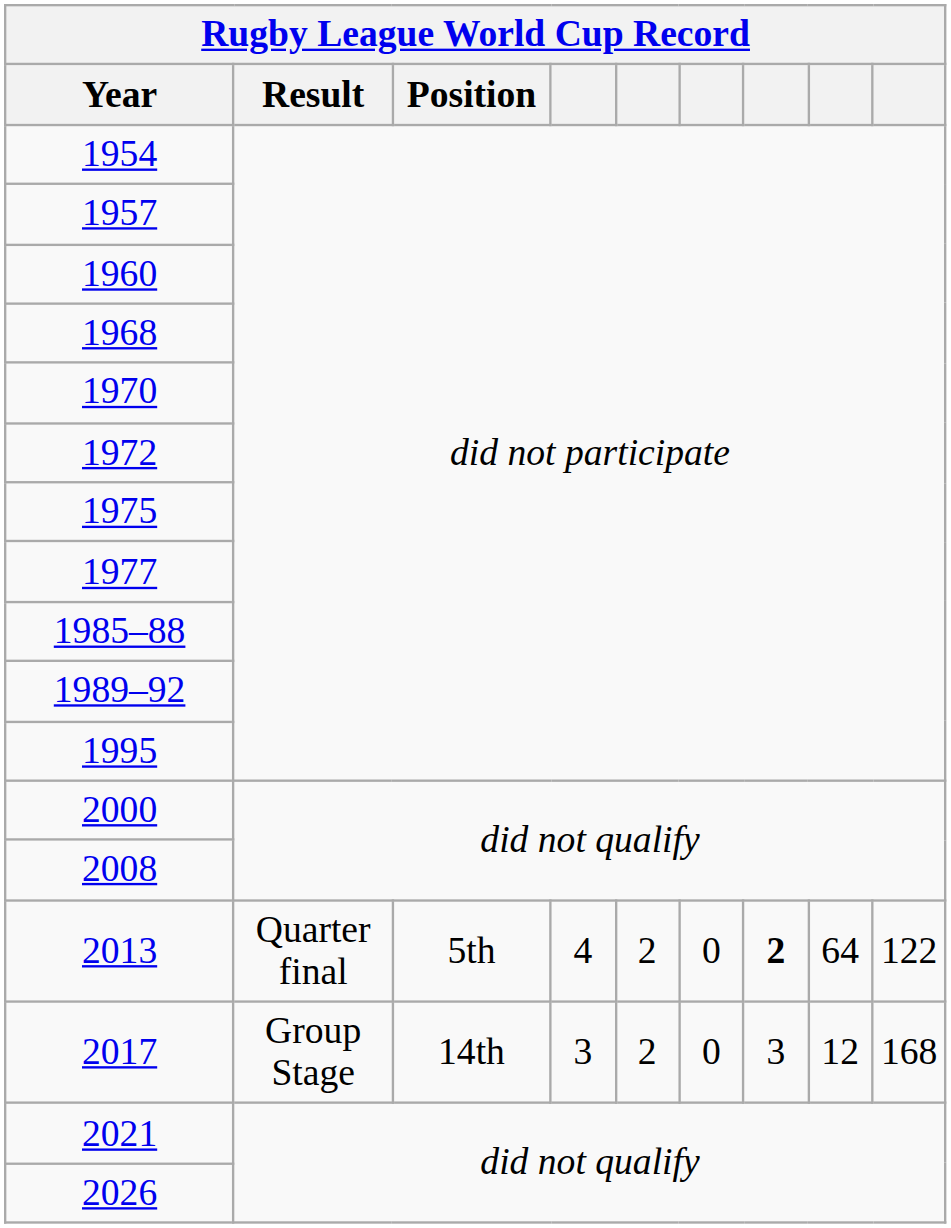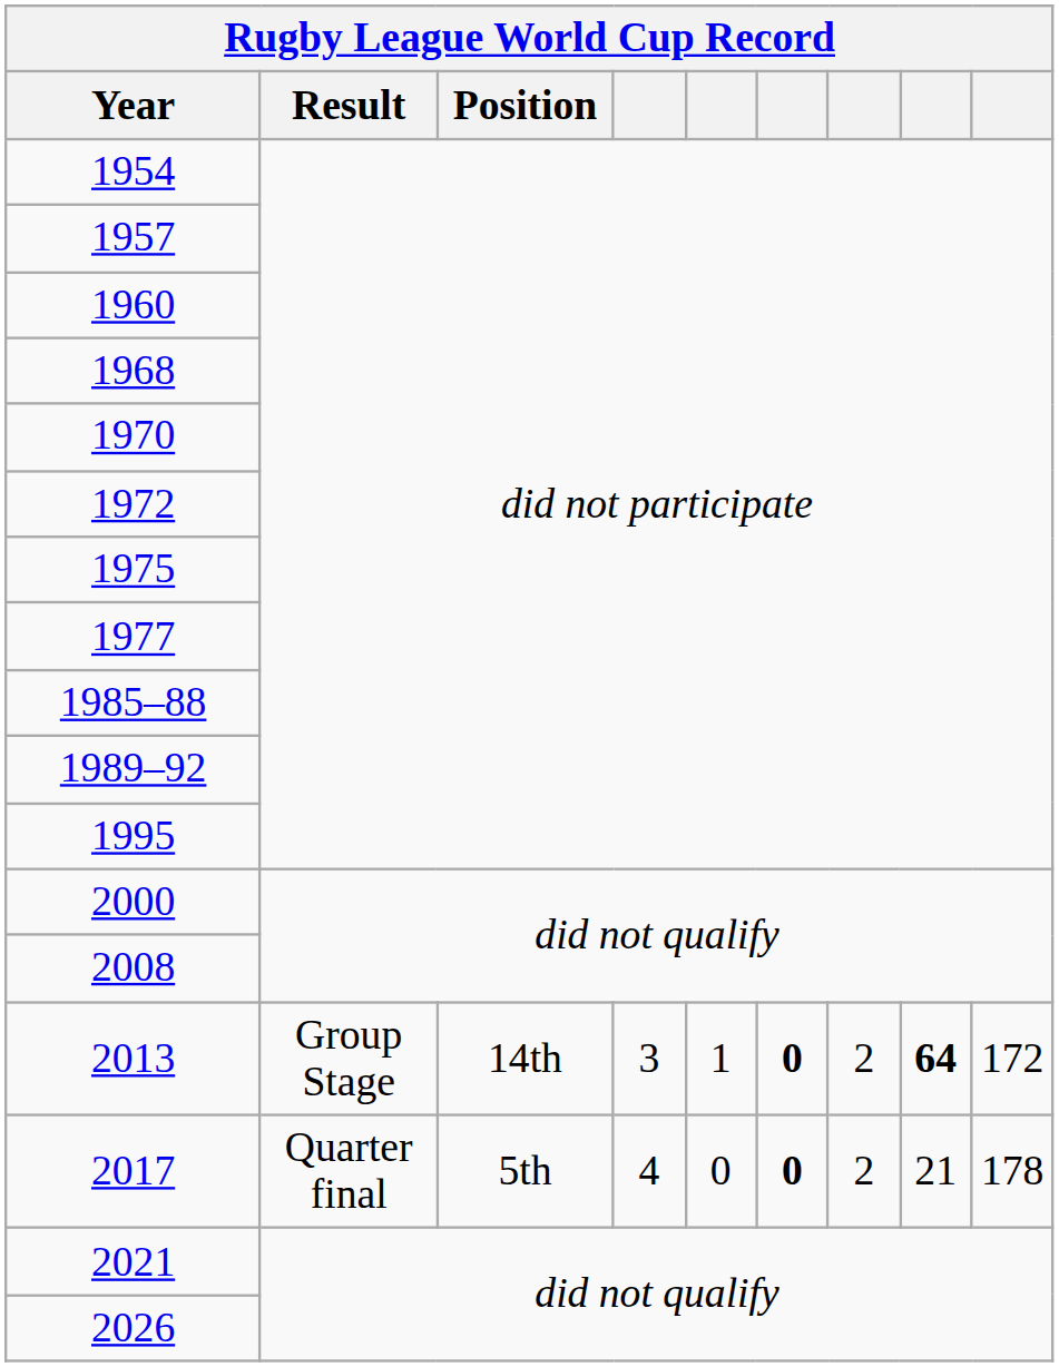 <table class="wikitable" style="text-align: center;">
 <tr>
 <th colspan=9><a href='#'>Rugby League World Cup Record</a></th>
 </tr>
 <tr>
 <th style="width:90px;">Year</th>
 <th style="width:60px;">Result</th>
 <th style="width:60px;">Position</th>
 <th style="width:20px;"></th>
 <th style="width:20px;"></th>
 <th style="width:20px;"></th>
 <th style="width:20px;"></th>
 <th style="width:20px;"></th>
 <th style="width:20px;"></th>
 </tr>
 <tr>
 <td> <a href='#'>1954</a></td>
 <td rowspan=11 colspan=8><em>did not participate</em></td>
 </tr>
 <tr>
 <td> <a href='#'>1957</a></td>
 </tr>
 <tr>
 <td> <a href='#'>1960</a></td>
 </tr>
 <tr>
 <td>  <a href='#'>1968</a></td>
 </tr>
 <tr>
 <td> <a href='#'>1970</a></td>
 </tr>
 <tr>
 <td> <a href='#'>1972</a></td>
 </tr>
 <tr>
 <td><a href='#'>1975</a></td>
 </tr>
 <tr>
 <td>  <a href='#'>1977</a></td>
 </tr>
 <tr>
 <td><a href='#'>1985–88</a></td>
 </tr>
 <tr>
 <td><a href='#'>1989–92</a></td>
 </tr>
 <tr>
 <td> <a href='#'>1995</a></td>
 </tr>
 <tr>
 <td>  <a href='#'>2000</a></td>
 <td rowspan=2 colspan=8><em>did not qualify</em></td>
 </tr>
 <tr>
 <td> <a href='#'>2008</a></td>
 </tr>
 <tr>
 <td>  <a href='#'>2013</a></td>
+<td>Group Stage</td>
+<td>14th</td>
+<td>3</td>
+<td>1</td>
+<td><strong>0</strong></td>
+<td>2</td>
+<td><strong>64</strong></td>
+<td>172</td>
+</tr>
+<tr>
+<td>   <a href='#'>2017</a></td>
 <td>Quarter final</td>
 <td>5th</td>
 <td>4</td>
+<td>0</td>
+<td><strong>0</strong></td>
 <td>2</td>
-<td>0</td>
-<td><strong>2</strong></td>
-<td>64</td>
-<td>122</td>
-</tr>
-<tr>
-<td>   <a href='#'>2017</a></td>
-<td>Group Stage</td>
-<td>14th</td>
-<td>3</td>
-<td>2</td>
-<td>0</td>
-<td>3</td>
-<td>12</td>
-<td>168</td>
+<td>21</td>
+<td>178</td>
 </tr>
 <tr>
 <td> <a href='#'>2021</a></td>
 <td colspan=8 rowspan=2><em>did not qualify</em></td>
 </tr>
 <tr>
 <td> <a href='#'>2026</a></td>
 </tr>
 </table>
